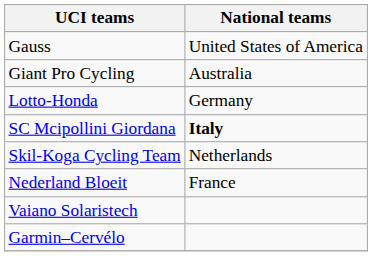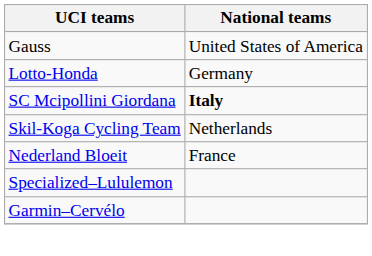 <table class="wikitable" border="1">
 <tr>
 <th>UCI teams</th>
 <th>National teams</th>
 </tr>
 <tr>
 <td>Gauss</td>
 <td>United States of America</td>
-</tr>
-<tr>
-<td>Giant Pro Cycling</td>
-<td>Australia</td>
 </tr>
 <tr>
 <td><a href='#'>Lotto-Honda</a></td>
 <td>Germany</td>
 </tr>
 <tr>
 <td><a href='#'>SC Mcipollini Giordana</a></td>
 <td><strong>Italy</strong></td>
 </tr>
 <tr>
 <td><a href='#'>Skil-Koga Cycling Team</a></td>
 <td>Netherlands</td>
 </tr>
 <tr>
 <td><a href='#'>Nederland Bloeit</a></td>
 <td>France</td>
 </tr>
 <tr>
-<td><a href='#'>Vaiano Solaristech</a></td>
+<td><a href='#'>Specialized–Lululemon</a></td>
 <td></td>
 </tr>
 <tr>
 <td><a href='#'>Garmin–Cervélo</a></td>
 <td></td>
 </tr>
 <tr>
 </tr>
 </table>
